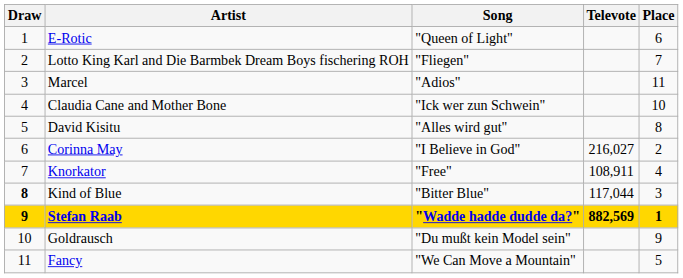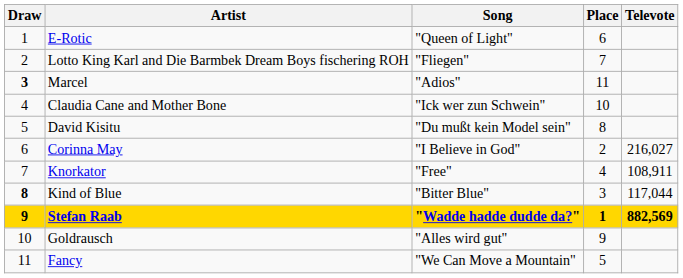 <table class="sortable wikitable" style="margin: 1em auto 1em auto; text-align:center">
 <tr>
 <th>Draw</th>
 <th>Artist</th>
 <th>Song</th>
+<th>Place</th>
 <th>Televote</th>
-<th>Place</th>
 </tr>
 <tr>
 <td>1</td>
 <td align="left"><a href='#'>E-Rotic</a></td>
 <td align="left">"Queen of Light"</td>
+<td>6</td>
 <td></td>
-<td>6</td>
 </tr>
 <tr>
 <td>2</td>
 <td align="left">Lotto King Karl and Die Barmbek Dream Boys fischering ROH</td>
 <td align="left">"Fliegen"</td>
+<td>7</td>
 <td></td>
-<td>7</td>
 </tr>
 <tr>
-<td>3</td>
+<td><strong>3</strong></td>
 <td align="left">Marcel</td>
 <td align="left">"Adios"</td>
+<td>11</td>
 <td></td>
-<td>11</td>
 </tr>
 <tr>
 <td>4</td>
 <td align="left">Claudia Cane and Mother Bone</td>
 <td align="left">"Ick wer zun Schwein"</td>
+<td>10</td>
 <td></td>
-<td>10</td>
 </tr>
 <tr>
 <td>5</td>
 <td align="left">David Kisitu</td>
-<td align="left">"Alles wird gut"</td>
+<td align="left">"Du mußt kein Model sein"</td>
+<td>8</td>
 <td></td>
-<td>8</td>
 </tr>
 <tr>
 <td>6</td>
 <td align="left"><a href='#'>Corinna May</a></td>
 <td align="left">"I Believe in God"</td>
+<td>2</td>
 <td>216,027</td>
-<td>2</td>
 </tr>
 <tr>
 <td>7</td>
 <td align="left"><a href='#'>Knorkator</a></td>
 <td align="left">"Free"</td>
+<td>4</td>
 <td>108,911</td>
-<td>4</td>
 </tr>
 <tr>
 <td><strong>8</strong></td>
 <td align="left">Kind of Blue</td>
 <td align="left">"Bitter Blue"</td>
+<td>3</td>
 <td>117,044</td>
-<td>3</td>
 </tr>
 <tr style="font-weight:bold; background:gold;">
 <td>9</td>
 <td align="left"><a href='#'>Stefan Raab</a></td>
 <td align="left">"<a href='#'>Wadde hadde dudde da?</a>"</td>
+<td>1</td>
 <td>882,569</td>
-<td>1</td>
 </tr>
 <tr>
 <td>10</td>
 <td align="left">Goldrausch</td>
-<td align="left">"Du mußt kein Model sein"</td>
+<td align="left">"Alles wird gut"</td>
+<td>9</td>
 <td></td>
-<td>9</td>
 </tr>
 <tr>
 <td>11</td>
 <td align="left"><a href='#'>Fancy</a></td>
 <td align="left">"We Can Move a Mountain"</td>
+<td>5</td>
 <td></td>
-<td>5</td>
 </tr>
 </table>
